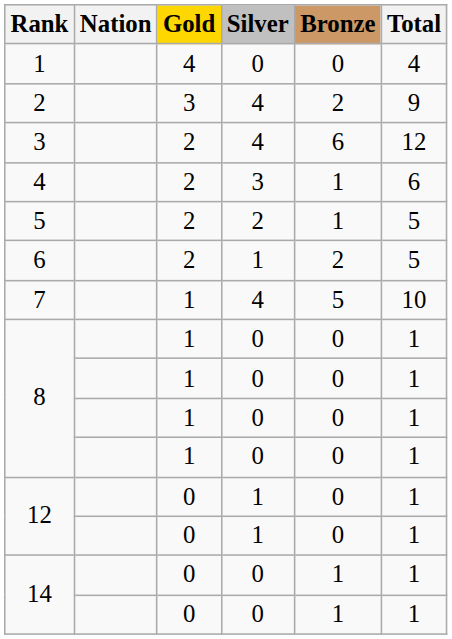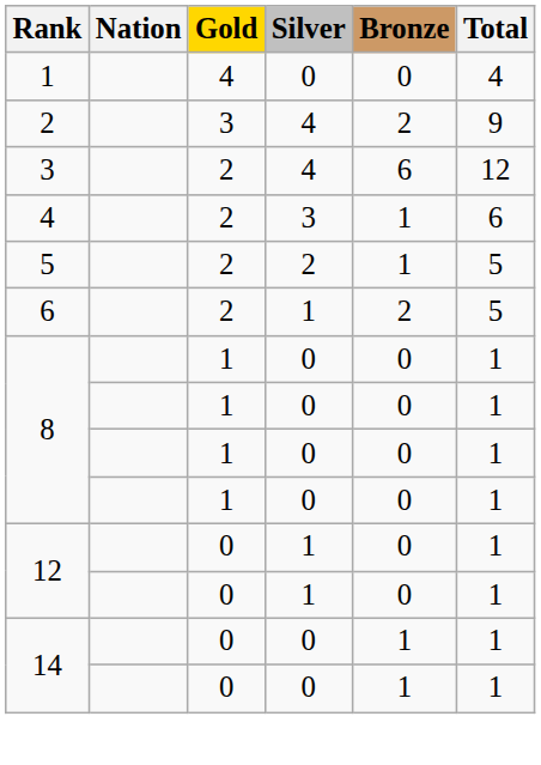 <table class="wikitable sortable" style="text-align:center">
 <tr>
 <th>Rank</th>
 <th>Nation</th>
 <th style="background-color:gold">Gold</th>
 <th style="background-color:silver">Silver</th>
 <th style="background-color:#cc9966">Bronze</th>
 <th>Total</th>
 </tr>
 <tr>
 <td>1</td>
 <td align=left></td>
 <td>4</td>
 <td>0</td>
 <td>0</td>
 <td>4</td>
 </tr>
 <tr>
 <td>2</td>
 <td align=left></td>
 <td>3</td>
 <td>4</td>
 <td>2</td>
 <td>9</td>
 </tr>
 <tr>
 <td>3</td>
 <td align=left></td>
 <td>2</td>
 <td>4</td>
 <td>6</td>
 <td>12</td>
 </tr>
 <tr>
 <td>4</td>
 <td align=left></td>
 <td>2</td>
 <td>3</td>
 <td>1</td>
 <td>6</td>
 </tr>
 <tr>
 <td>5</td>
 <td align=left></td>
 <td>2</td>
 <td>2</td>
 <td>1</td>
 <td>5</td>
 </tr>
 <tr>
 <td>6</td>
 <td align=left></td>
 <td>2</td>
 <td>1</td>
 <td>2</td>
 <td>5</td>
-</tr>
-<tr>
-<td>7</td>
-<td align=left></td>
-<td>1</td>
-<td>4</td>
-<td>5</td>
-<td>10</td>
 </tr>
 <tr>
 <td rowspan="4">8</td>
 <td align=left></td>
 <td>1</td>
 <td>0</td>
 <td>0</td>
 <td>1</td>
 </tr>
 <tr>
 <td align=left></td>
 <td>1</td>
 <td>0</td>
 <td>0</td>
 <td>1</td>
 </tr>
 <tr>
 <td align=left></td>
 <td>1</td>
 <td>0</td>
 <td>0</td>
 <td>1</td>
 </tr>
 <tr>
 <td align=left></td>
 <td>1</td>
 <td>0</td>
 <td>0</td>
 <td>1</td>
 </tr>
 <tr>
 <td rowspan="2">12</td>
 <td align=left></td>
 <td>0</td>
 <td>1</td>
 <td>0</td>
 <td>1</td>
 </tr>
 <tr>
 <td align=left></td>
 <td>0</td>
 <td>1</td>
 <td>0</td>
 <td>1</td>
 </tr>
 <tr>
 <td rowspan="2">14</td>
 <td align=left></td>
 <td>0</td>
 <td>0</td>
 <td>1</td>
 <td>1</td>
 </tr>
 <tr>
 <td align=left></td>
 <td>0</td>
 <td>0</td>
 <td>1</td>
 <td>1</td>
 </tr>
 </table>
